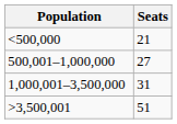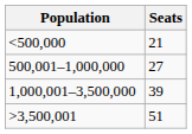 <table class="wikitable" style="text-align:left; font-size:95%;">
 <tr>
 <th width="135">Population</th>
 <th width="35">Seats</th>
 </tr>
 <tr>
 <td><500,000</td>
 <td>21</td>
 </tr>
 <tr>
 <td>500,001–1,000,000</td>
 <td>27</td>
 </tr>
 <tr>
 <td>1,000,001–3,500,000</td>
-<td>31</td>
+<td>39</td>
 </tr>
 <tr>
 <td>>3,500,001</td>
 <td>51</td>
 </tr>
 </table>
